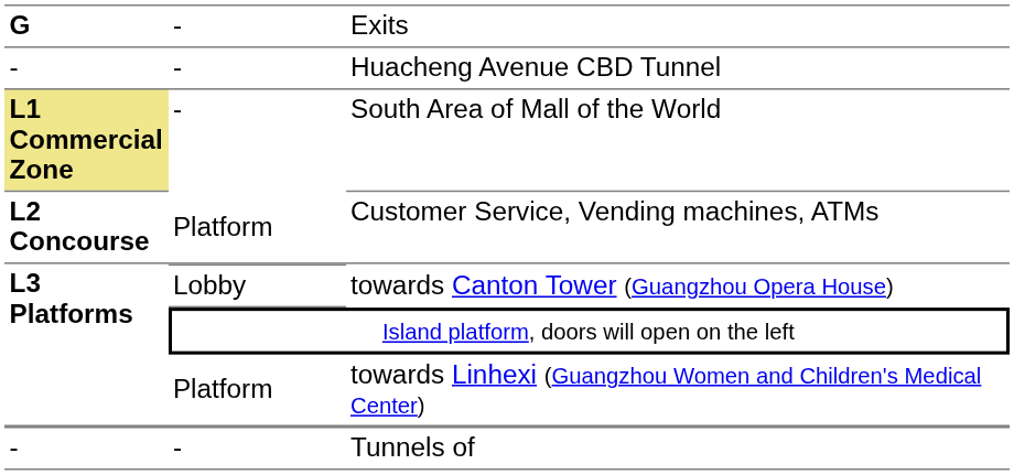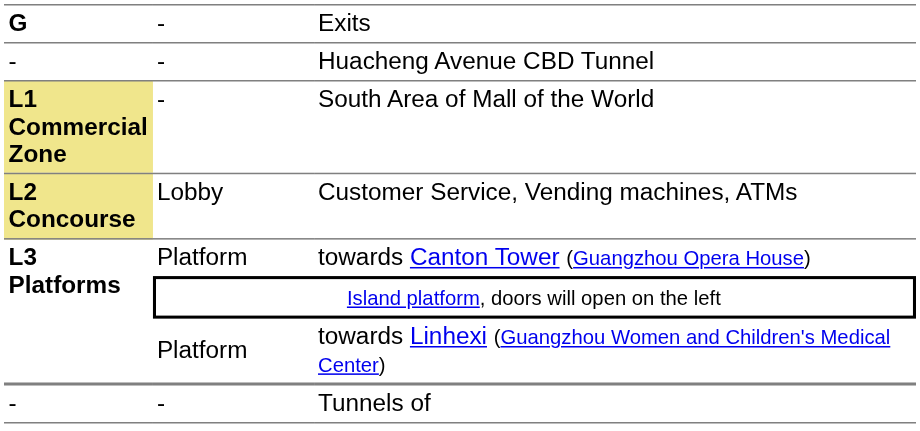 <table table border=0 cellspacing=0 cellpadding=3>
 <tr>
 <td style="border-top:solid 1px gray;" width=50 valign=top><strong>G</strong></td>
 <td style="border-top:solid 1px gray;" width=100 valign=top>-</td>
 <td style="border-top:solid 1px gray;" width=390 valign=top>Exits</td>
 </tr>
 <tr>
 <td style="border-top:solid 1px gray;" width=50 valign=top>-</td>
 <td style="border-top:solid 1px gray;" width=100 valign=top>-</td>
 <td style="border-top:solid 1px gray;" width=390 valign=top>Huacheng Avenue CBD Tunnel</td>
 </tr>
 <tr>
 <td style="background: khaki; border-top:solid 1px gray;" width=50 valign=top><strong>L1<br>Commercial Zone</strong></td>
 <td style="border-top:solid 1px gray;" width=100 valign=top>-</td>
 <td style="border-top:solid 1px gray;" width=390 valign=top>South Area of Mall of the World</td>
 </tr>
 <tr>
-<td style="border-bottom:solid 1px gray; border-top:solid 1px gray;" valign=top width=50><strong>L2<br>Concourse</strong></td>
-<td style="border-bottom:solid 1px gray;">Platform </td>
+<td style="background: khaki; border-bottom:solid 1px gray; border-top:solid 1px gray;" valign=top width=50><strong>L2<br>Concourse</strong></td>
+<td style="border-bottom:solid 1px gray; border-top:solid 1px gray;" valign=top width=100>Lobby</td>
 <td style="border-bottom:solid 1px gray; border-top:solid 1px gray;" valign=top width=390>Customer Service, Vending machines, ATMs</td>
 </tr>
 <tr>
 <td style="border-bottom:solid 1px gray;" width=50 valign=top rowspan=3><strong>L3<br>Platforms</strong></td>
-<td style="border-bottom:solid 1px gray; border-top:solid 1px gray;" valign=top width=100>Lobby</td>
+<td>Platform </td>
 <td>  towards <a href='#'>Canton Tower</a> <small>(<a href='#'>Guangzhou Opera House</a>)</small></td>
 </tr>
 <tr>
 <td style="border-right:solid 2px black;border-left:solid 2px black;border-top:solid 2px black;border-bottom:solid 2px black;text-align:center;" colspan=2><small><a href='#'>Island platform</a>, doors will open on the left</small></td>
 </tr>
 <tr>
 <td style="border-bottom:solid 1px gray;">Platform </td>
 <td style="border-bottom:solid 1px gray;"> towards <a href='#'>Linhexi</a> <small>(<a href='#'>Guangzhou Women and Children's Medical Center</a>)</small> </td>
 </tr>
 <tr>
 <td style="border-bottom:solid 1px gray; border-top:solid 1px gray;" valign=top width=50>-</td>
 <td style="border-bottom:solid 1px gray; border-top:solid 1px gray;" valign=top width=100>-</td>
 <td style="border-bottom:solid 1px gray; border-top:solid 1px gray;" valign=top width=390>Tunnels of </td>
 </tr>
 </table>
